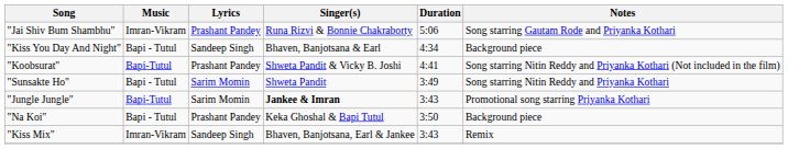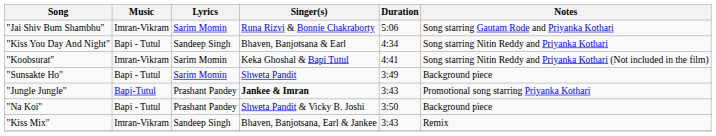 <table class="wikitable" style="font-size:95%;">
 <tr>
 <th>Song</th>
 <th>Music</th>
 <th>Lyrics</th>
 <th>Singer(s)</th>
 <th>Duration</th>
 <th>Notes</th>
 </tr>
 <tr>
 <td>"Jai Shiv Bum Shambhu"</td>
 <td>Imran-Vikram</td>
-<td><a href='#'>Prashant Pandey</a></td>
+<td><a href='#'>Sarim Momin</a></td>
 <td><a href='#'>Runa Rizvi</a> & <a href='#'>Bonnie Chakraborty</a></td>
 <td>5:06</td>
 <td>Song starring <a href='#'>Gautam Rode</a> and <a href='#'>Priyanka Kothari</a></td>
 </tr>
 <tr>
 <td>"Kiss You Day And Night"</td>
 <td>Bapi - Tutul</td>
 <td>Sandeep Singh</td>
 <td>Bhaven, Banjotsana & Earl</td>
 <td>4:34</td>
-<td>Background piece</td>
+<td>Song starring Nitin Reddy and <a href='#'>Priyanka Kothari</a></td>
 </tr>
 <tr>
 <td>"Koobsurat"</td>
-<td><a href='#'>Bapi-Tutul</a></td>
-<td>Prashant Pandey</td>
-<td><a href='#'>Shweta Pandit</a> & Vicky B. Joshi</td>
+<td>Imran-Vikram</td>
+<td>Sarim Momin</td>
+<td>Keka Ghoshal & <a href='#'>Bapi Tutul</a></td>
 <td>4:41</td>
 <td>Song starring Nitin Reddy and <a href='#'>Priyanka Kothari</a> (Not included in the film)</td>
 </tr>
 <tr>
 <td>"Sunsakte Ho"</td>
 <td>Bapi - Tutul</td>
 <td><a href='#'>Sarim Momin</a></td>
 <td><a href='#'>Shweta Pandit</a></td>
 <td>3:49</td>
-<td>Song starring Nitin Reddy and <a href='#'>Priyanka Kothari</a></td>
+<td>Background piece</td>
 </tr>
 <tr>
 <td>"Jungle Jungle"</td>
 <td><a href='#'>Bapi-Tutul</a></td>
-<td>Sarim Momin</td>
+<td>Prashant Pandey</td>
 <td><strong>Jankee & Imran</strong></td>
 <td>3:43</td>
 <td>Promotional song starring <a href='#'>Priyanka Kothari</a></td>
 </tr>
 <tr>
 <td>"Na Koi"</td>
 <td>Bapi - Tutul</td>
 <td>Prashant Pandey</td>
-<td>Keka Ghoshal & <a href='#'>Bapi Tutul</a></td>
+<td><a href='#'>Shweta Pandit</a> & Vicky B. Joshi</td>
 <td>3:50</td>
 <td>Background piece</td>
 </tr>
 <tr>
 <td>"Kiss Mix"</td>
 <td>Imran-Vikram</td>
 <td>Sandeep Singh</td>
 <td>Bhaven, Banjotsana, Earl & Jankee</td>
 <td>3:43</td>
 <td>Remix</td>
 </tr>
 <tr>
 </tr>
 </table>
